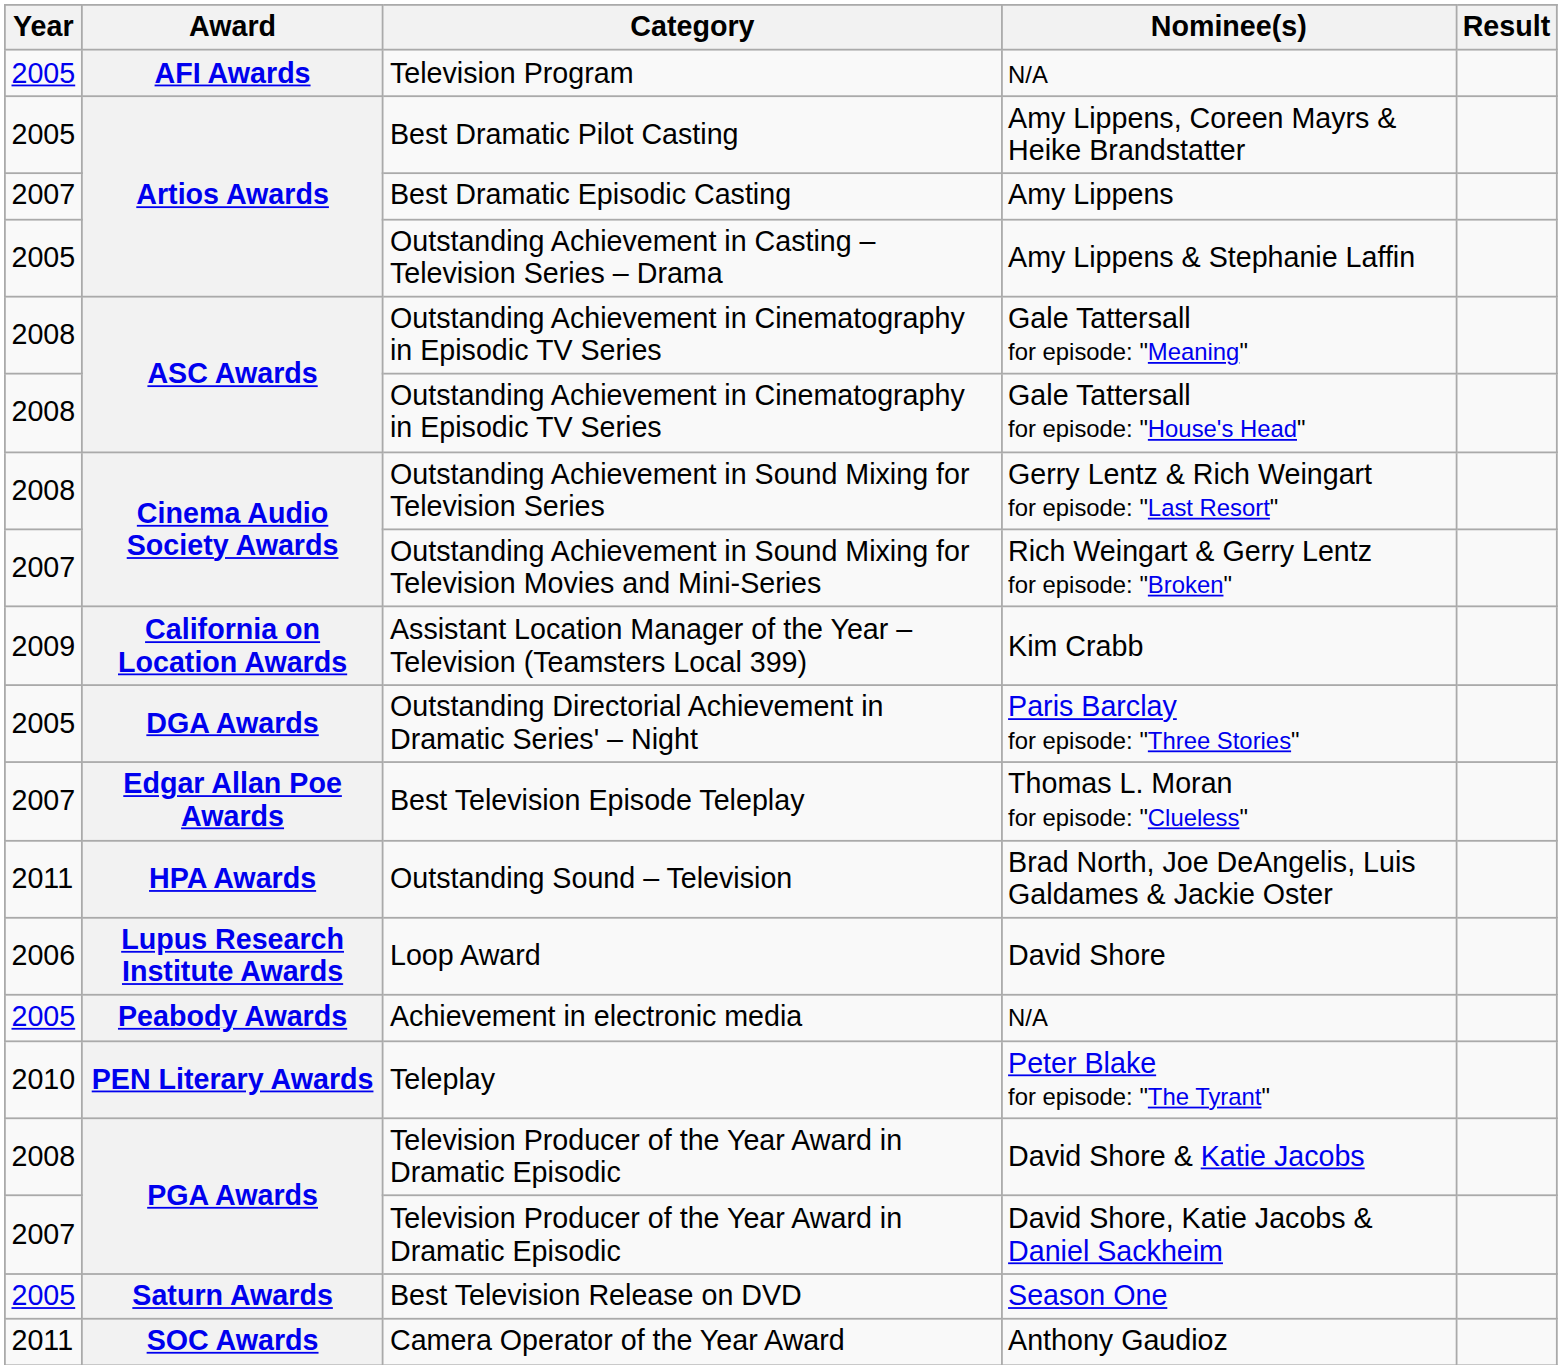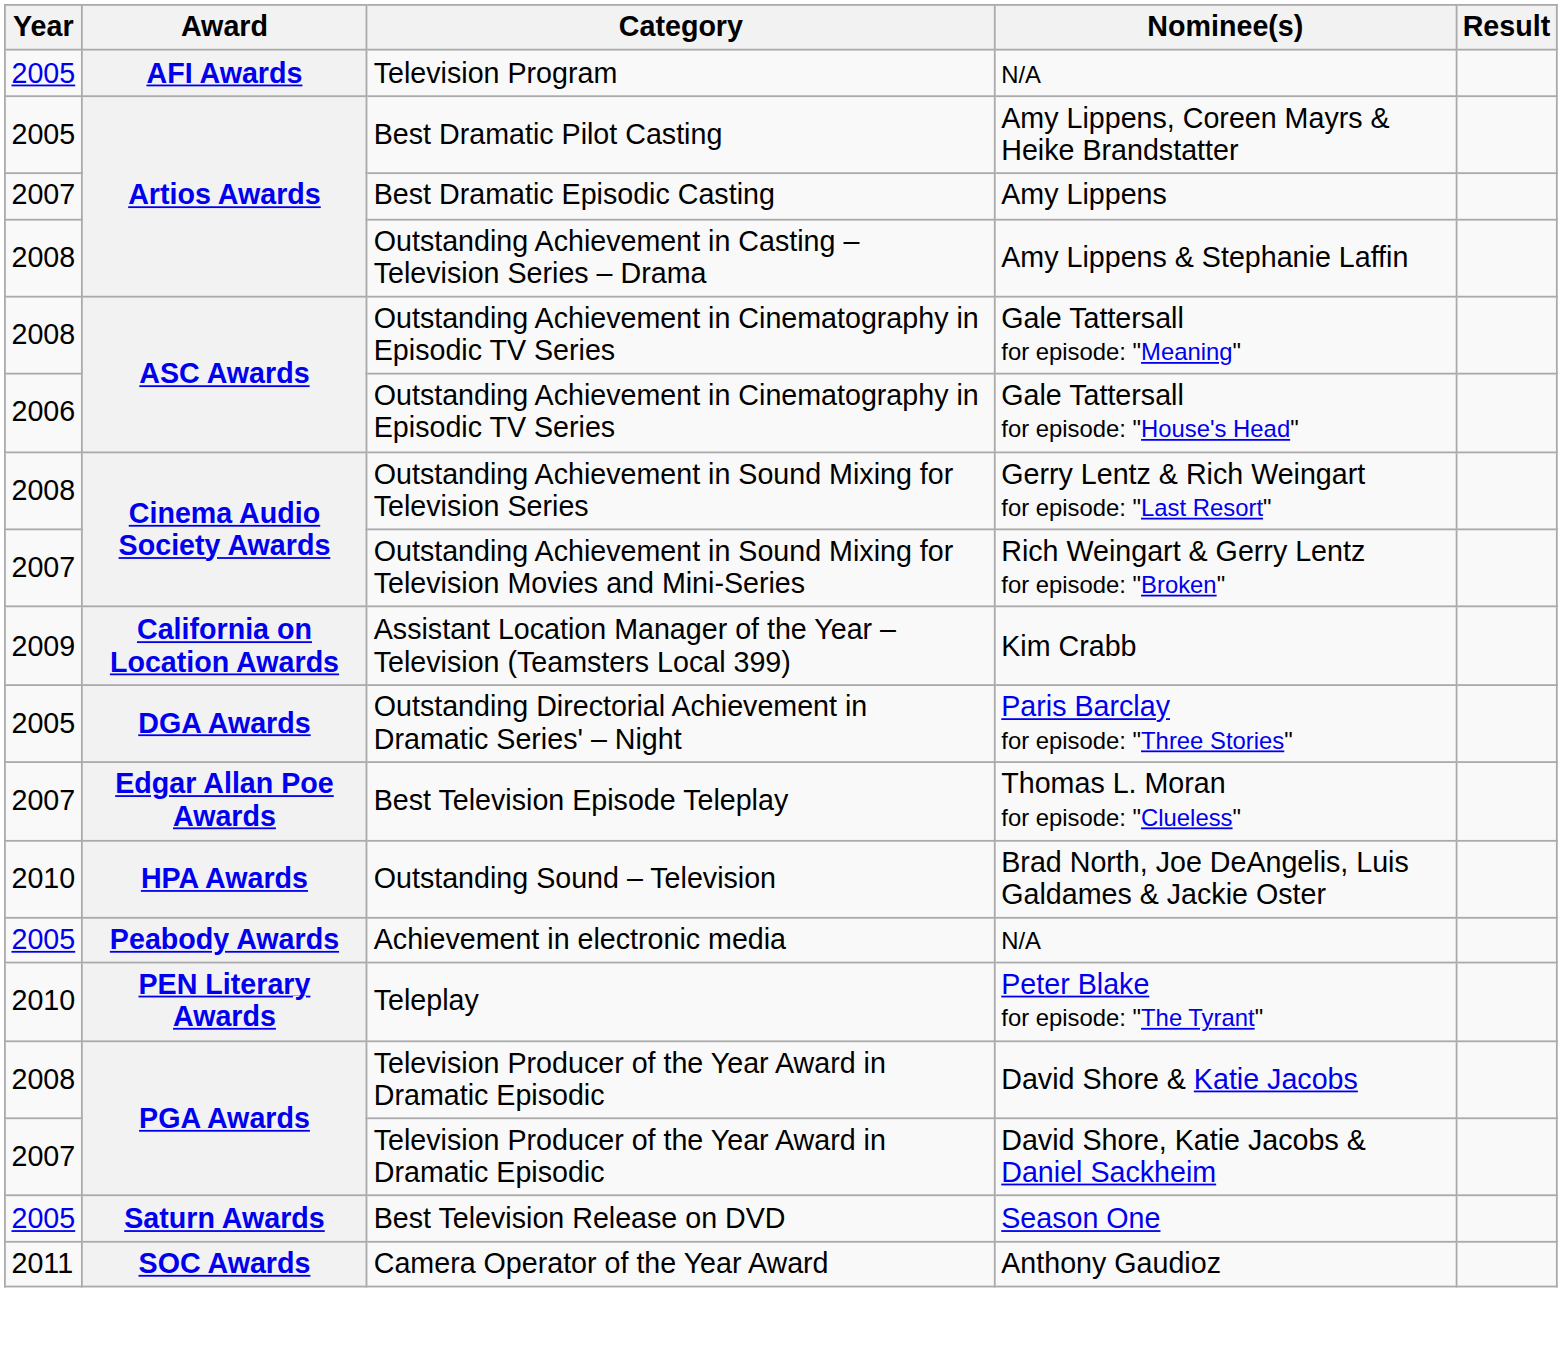 <table class="wikitable plainrowheaders">
 <tr>
 <th scope="col">Year</th>
 <th scope="col">Award</th>
 <th scope="col">Category</th>
 <th scope="col">Nominee(s)</th>
 <th scope="col">Result</th>
 </tr>
 <tr>
 <td><a href='#'>2005</a></td>
 <th scope="row"><a href='#'>AFI Awards</a></th>
 <td>Television Program</td>
 <td><div><small>N/A</small></div></td>
 <td></td>
 </tr>
 <tr>
 <td>2005</td>
 <th scope="row" rowspan=3><a href='#'>Artios Awards</a></th>
 <td>Best Dramatic Pilot Casting</td>
 <td>Amy Lippens, Coreen Mayrs & Heike Brandstatter</td>
 <td></td>
 </tr>
 <tr>
 <td>2007</td>
 <td>Best Dramatic Episodic Casting</td>
 <td>Amy Lippens</td>
 <td></td>
 </tr>
 <tr>
-<td>2005</td>
+<td>2008</td>
 <td>Outstanding Achievement in Casting – Television Series – Drama</td>
 <td>Amy Lippens & Stephanie Laffin</td>
 <td></td>
 </tr>
 <tr>
 <td>2008</td>
 <th scope="row" rowspan=2><a href='#'>ASC Awards</a></th>
 <td>Outstanding Achievement in Cinematography in Episodic TV Series</td>
 <td>Gale Tattersall<br><small>for episode: "<a href='#'>Meaning</a>"</small></td>
 <td></td>
 </tr>
 <tr>
-<td>2008</td>
+<td>2006</td>
 <td>Outstanding Achievement in Cinematography in Episodic TV Series</td>
 <td>Gale Tattersall<br><small>for episode: "<a href='#'>House's Head</a>"</small></td>
 <td></td>
 </tr>
 <tr>
 <td>2008</td>
 <th scope="row" rowspan=2><a href='#'>Cinema Audio Society Awards</a></th>
 <td>Outstanding Achievement in Sound Mixing for Television Series</td>
 <td>Gerry Lentz & Rich Weingart<br><small>for episode: "<a href='#'>Last Resort</a>"</small></td>
 <td></td>
 </tr>
 <tr>
 <td>2007</td>
 <td>Outstanding Achievement in Sound Mixing for Television Movies and Mini-Series</td>
 <td>Rich Weingart & Gerry Lentz<br><small>for episode: "<a href='#'>Broken</a>"</small></td>
 <td></td>
 </tr>
 <tr>
 <td>2009</td>
 <th scope="row"><a href='#'>California on Location Awards</a></th>
 <td>Assistant Location Manager of the Year – Television (Teamsters Local 399)</td>
 <td>Kim Crabb</td>
 <td></td>
 </tr>
 <tr>
 <td>2005</td>
 <th scope="row"><a href='#'>DGA Awards</a></th>
 <td>Outstanding Directorial Achievement in Dramatic Series' – Night</td>
 <td><a href='#'>Paris Barclay</a><br><small>for episode: "<a href='#'>Three Stories</a>"</small></td>
 <td></td>
 </tr>
 <tr>
 <td>2007</td>
 <th scope="row"><a href='#'>Edgar Allan Poe Awards</a></th>
 <td>Best Television Episode Teleplay</td>
 <td>Thomas L. Moran<br><small>for episode: "<a href='#'>Clueless</a>"</small></td>
 <td></td>
 </tr>
 <tr>
-<td>2011</td>
+<td>2010</td>
 <th scope="row"><a href='#'>HPA Awards</a></th>
 <td>Outstanding Sound – Television</td>
 <td>Brad North, Joe DeAngelis, Luis Galdames & Jackie Oster</td>
-<td></td>
-</tr>
-<tr>
-<td>2006</td>
-<th scope="row"><a href='#'>Lupus Research Institute Awards</a></th>
-<td>Loop Award</td>
-<td>David Shore</td>
 <td></td>
 </tr>
 <tr>
 <td><a href='#'>2005</a></td>
 <th scope="row"><a href='#'>Peabody Awards</a></th>
 <td>Achievement in electronic media</td>
 <td><div><small>N/A</small></div></td>
 <td></td>
 </tr>
 <tr>
 <td>2010</td>
 <th scope="row"><a href='#'>PEN Literary Awards</a></th>
 <td>Teleplay</td>
 <td><a href='#'>Peter Blake</a><br> <small>for episode: "<a href='#'>The Tyrant</a>"</small></td>
 <td></td>
 </tr>
 <tr>
 <td>2008</td>
 <th scope="row" rowspan=2><a href='#'>PGA Awards</a></th>
 <td>Television Producer of the Year Award in Dramatic Episodic</td>
 <td>David Shore & <a href='#'>Katie Jacobs</a></td>
 <td></td>
 </tr>
 <tr>
 <td>2007</td>
 <td>Television Producer of the Year Award in Dramatic Episodic</td>
 <td>David Shore, Katie Jacobs & <a href='#'>Daniel Sackheim</a></td>
 <td></td>
 </tr>
 <tr>
 <td><a href='#'>2005</a></td>
 <th scope="row"><a href='#'>Saturn Awards</a></th>
 <td>Best Television Release on DVD</td>
 <td><a href='#'>Season One</a></td>
 <td></td>
 </tr>
 <tr>
 <td>2011</td>
 <th scope="row"><a href='#'>SOC Awards</a></th>
 <td>Camera Operator of the Year Award</td>
 <td>Anthony Gaudioz</td>
 <td></td>
 </tr>
 </table>
